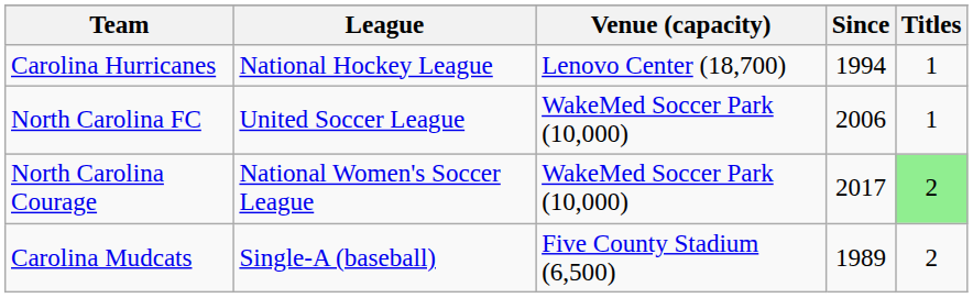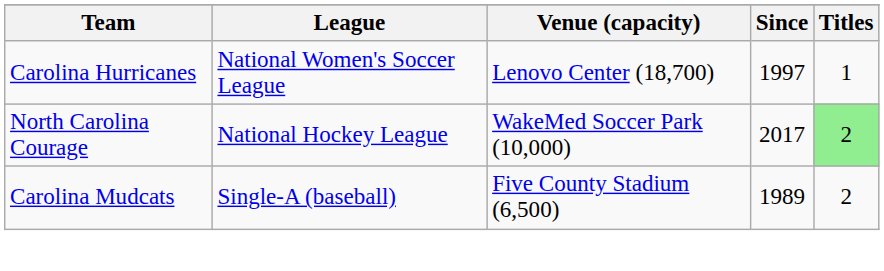 <table class="wikitable">
 <tr>
 </tr>
 <tr>
 <th scope="col">Team</th>
 <th scope="col">League</th>
 <th scope="col">Venue (capacity)</th>
 <th scope="col">Since</th>
 <th scope="col">Titles</th>
 </tr>
 <tr>
 <td><a href='#'>Carolina Hurricanes</a></td>
-<td><a href='#'>National Hockey League</a></td>
+<td><a href='#'>National Women's Soccer League</a></td>
 <td><a href='#'>Lenovo Center</a> (18,700)</td>
-<td style="text-align:center;">1994</td>
-<td style="text-align:center;">1</td>
-</tr>
-<tr>
-<td><a href='#'>North Carolina FC</a></td>
-<td><a href='#'>United Soccer League</a></td>
-<td><a href='#'>WakeMed Soccer Park</a> (10,000)</td>
-<td style="text-align:center;">2006</td>
+<td style="text-align:center;">1997</td>
 <td style="text-align:center;">1</td>
 </tr>
 <tr>
 <td><a href='#'>North Carolina Courage</a></td>
-<td><a href='#'>National Women's Soccer League</a></td>
+<td><a href='#'>National Hockey League</a></td>
 <td><a href='#'>WakeMed Soccer Park</a> (10,000)</td>
 <td style="text-align:center;">2017</td>
 <td style="background: lightgreen; text-align:center;">2</td>
 </tr>
 <tr>
 <td><a href='#'>Carolina Mudcats</a></td>
 <td><a href='#'>Single-A (baseball)</a></td>
 <td><a href='#'>Five County Stadium</a> (6,500)</td>
 <td style="text-align:center;">1989</td>
 <td style="text-align:center;">2</td>
 </tr>
 </table>
